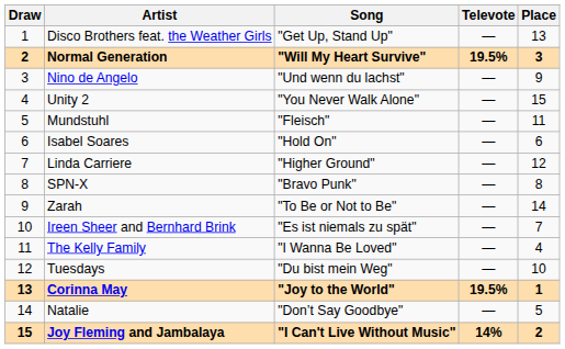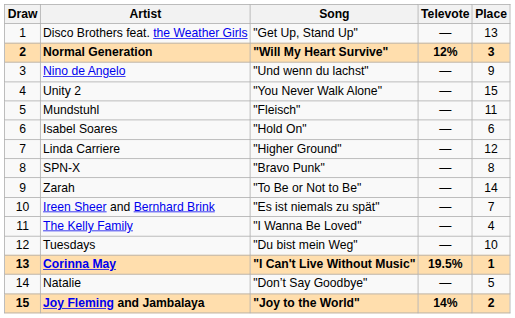 <table class="sortable wikitable" style="margin: 1em auto 1em auto; text-align:center">
 <tr>
 <th>Draw</th>
 <th>Artist</th>
 <th>Song</th>
 <th>Televote</th>
 <th>Place</th>
 </tr>
 <tr>
 <td>1</td>
 <td align="left">Disco Brothers feat. <a href='#'>the Weather Girls</a></td>
 <td align="left">"Get Up, Stand Up"</td>
 <td>—</td>
 <td>13</td>
 </tr>
 <tr style="font-weight:bold; background:navajowhite;">
 <td>2</td>
 <td align="left">Normal Generation</td>
 <td align="left">"Will My Heart Survive"</td>
-<td>19.5%</td>
+<td>12%</td>
 <td>3</td>
 </tr>
 <tr>
 <td>3</td>
 <td align="left"><a href='#'>Nino de Angelo</a></td>
 <td align="left">"Und wenn du lachst"</td>
 <td>—</td>
 <td>9</td>
 </tr>
 <tr>
 <td>4</td>
 <td align="left">Unity 2</td>
 <td align="left">"You Never Walk Alone"</td>
 <td>—</td>
 <td>15</td>
 </tr>
 <tr>
 <td>5</td>
 <td align="left">Mundstuhl</td>
 <td align="left">"Fleisch"</td>
 <td>—</td>
 <td>11</td>
 </tr>
 <tr>
 <td>6</td>
 <td align="left">Isabel Soares</td>
 <td align="left">"Hold On"</td>
 <td>—</td>
 <td>6</td>
 </tr>
 <tr>
 <td>7</td>
 <td align="left">Linda Carriere</td>
 <td align="left">"Higher Ground"</td>
 <td>—</td>
 <td>12</td>
 </tr>
 <tr>
 <td>8</td>
 <td align="left">SPN-X</td>
 <td align="left">"Bravo Punk"</td>
 <td>—</td>
 <td>8</td>
 </tr>
 <tr>
 <td>9</td>
 <td align="left">Zarah</td>
 <td align="left">"To Be or Not to Be"</td>
 <td>—</td>
 <td>14</td>
 </tr>
 <tr>
 <td>10</td>
 <td align="left"><a href='#'>Ireen Sheer</a> and <a href='#'>Bernhard Brink</a></td>
 <td align="left">"Es ist niemals zu spät"</td>
 <td>—</td>
 <td>7</td>
 </tr>
 <tr>
 <td>11</td>
 <td align="left"><a href='#'>The Kelly Family</a></td>
 <td align="left">"I Wanna Be Loved"</td>
 <td>—</td>
 <td>4</td>
 </tr>
 <tr>
 <td>12</td>
 <td align="left">Tuesdays</td>
 <td align="left">"Du bist mein Weg"</td>
 <td>—</td>
 <td>10</td>
 </tr>
 <tr style="font-weight:bold; background:navajowhite;">
 <td>13</td>
 <td align="left"><a href='#'>Corinna May</a></td>
-<td align="left">"Joy to the World"</td>
+<td align="left">"I Can't Live Without Music"</td>
 <td>19.5%</td>
 <td>1</td>
 </tr>
 <tr>
 <td>14</td>
 <td align="left">Natalie</td>
 <td align="left">"Don’t Say Goodbye"</td>
 <td>—</td>
 <td>5</td>
 </tr>
 <tr style="font-weight:bold; background:navajowhite;">
 <td>15</td>
 <td align="left"><a href='#'>Joy Fleming</a> and Jambalaya</td>
-<td align="left">"I Can't Live Without Music"</td>
+<td align="left">"Joy to the World"</td>
 <td>14%</td>
 <td>2</td>
 </tr>
 </table>
